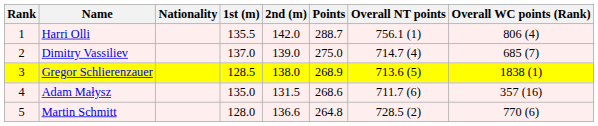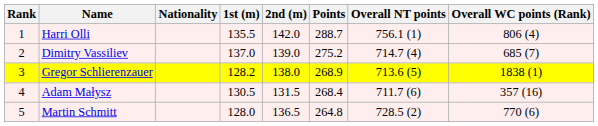 <table class="wikitable">
 <tr>
 <th align=Center>Rank</th>
 <th>Name</th>
 <th>Nationality</th>
 <th align=Center>1st (m)</th>
 <th>2nd (m)</th>
 <th>Points</th>
 <th>Overall NT points</th>
 <th>Overall WC points (Rank)</th>
 </tr>
 <tr style="background:#ffeeee;">
 <td align=center>1</td>
 <td align=left><a href='#'>Harri Olli</a></td>
 <td align=left></td>
 <td align=center>135.5</td>
 <td align=center>142.0</td>
 <td align=center>288.7</td>
 <td align=center>756.1 (1)</td>
 <td align=center>806 (4)</td>
 </tr>
 <tr style="background:#ffeeee;">
 <td align=center>2</td>
 <td align=left><a href='#'>Dimitry Vassiliev</a></td>
 <td align=left></td>
 <td align=center>137.0</td>
 <td align=center>139.0</td>
-<td align=center>275.0</td>
+<td align=center>275.2</td>
 <td align=center>714.7 (4)</td>
 <td align=center>685 (7)</td>
 </tr>
 <tr style="background:#ffff00;">
 <td align=center>3</td>
 <td align=left><a href='#'>Gregor Schlierenzauer</a></td>
 <td align=left></td>
-<td align=center>128.5</td>
+<td align=center>128.2</td>
 <td align=center>138.0</td>
 <td align=center>268.9</td>
 <td align=center>713.6 (5)</td>
 <td align=center>1838 (1)</td>
 </tr>
 <tr style="background:#ffeeee;">
 <td align=center>4</td>
 <td align=left><a href='#'>Adam Małysz</a></td>
 <td align=left></td>
-<td align=center>135.0</td>
+<td align=center>130.5</td>
 <td align=center>131.5</td>
-<td align=center>268.6</td>
+<td align=center>268.4</td>
 <td align=center>711.7 (6)</td>
 <td align=center>357 (16)</td>
 </tr>
 <tr style="background:#ffeeee;">
 <td align=center>5</td>
 <td align=left><a href='#'>Martin Schmitt</a></td>
 <td align=left></td>
 <td align=center>128.0</td>
-<td align=center>136.6</td>
+<td align=center>136.5</td>
 <td align=center>264.8</td>
 <td align=center>728.5 (2)</td>
 <td align=center>770 (6)</td>
 </tr>
 </table>
